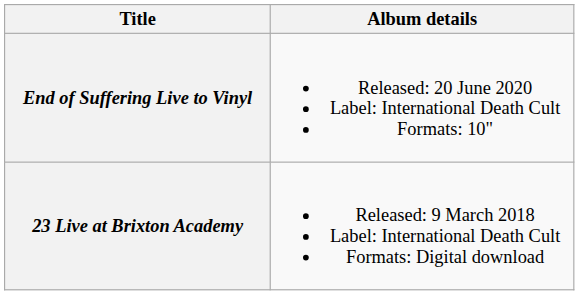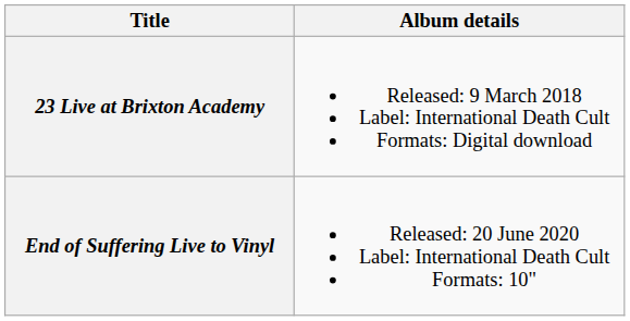 <table class="wikitable plainrowheaders" style="text-align:center">
 <tr>
 <th scope="col" style="width:14em;">Title</th>
 <th scope="col" style="width:16em;">Album details</th>
 </tr>
 <tr>
+<th scope="row"><em>23 Live at Brixton Academy</em></th>
+<td><br><ul><li>Released: 9 March 2018</li><li>Label: International Death Cult</li><li>Formats: Digital download</li></ul></td>
+</tr>
+<tr>
 <th scope="row"><em>End of Suffering Live to Vinyl</em></th>
 <td><br><ul><li>Released: 20 June 2020</li><li>Label: International Death Cult</li><li>Formats: 10"</li></ul></td>
 </tr>
-<tr>
-<th scope="row"><em>23 Live at Brixton Academy</em></th>
-<td><br><ul><li>Released: 9 March 2018</li><li>Label: International Death Cult</li><li>Formats: Digital download</li></ul></td>
-</tr>
 </table>
